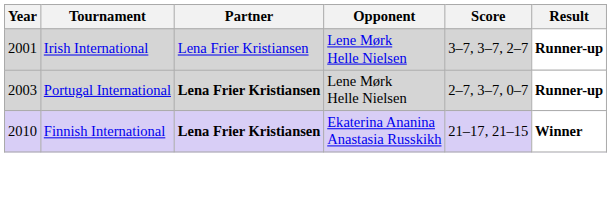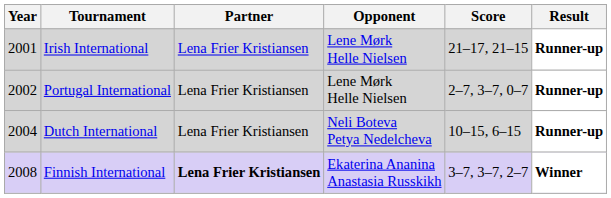 <table class="sortable wikitable" style="font-size: 90%;">
 <tr>
 <th>Year</th>
 <th>Tournament</th>
 <th>Partner</th>
 <th>Opponent</th>
 <th>Score</th>
 <th>Result</th>
 </tr>
 <tr style="background:#D5D5D5">
 <td align="center">2001</td>
 <td align="left"><a href='#'>Irish International</a></td>
 <td align="left"> <a href='#'>Lena Frier Kristiansen</a></td>
 <td align="left"> <a href='#'>Lene Mørk</a> <br>  <a href='#'>Helle Nielsen</a></td>
-<td align="left">3–7, 3–7, 2–7</td>
+<td align="left">21–17, 21–15</td>
 <td style="text-align:left; background:white"> <strong>Runner-up</strong></td>
 </tr>
 <tr style="background:#D5D5D5">
-<td align="center">2003</td>
+<td align="center">2002</td>
 <td align="left"><a href='#'>Portugal International</a></td>
-<td align="left"><strong> Lena Frier Kristiansen</strong></td>
+<td align="left"> Lena Frier Kristiansen</td>
 <td align="left"> Lene Mørk <br>  Helle Nielsen</td>
 <td align="left">2–7, 3–7, 0–7</td>
 <td style="text-align:left; background:white"> <strong>Runner-up</strong></td>
 </tr>
+<tr style="background:#D5D5D5">
+<td align="center">2004</td>
+<td align="left"><a href='#'>Dutch International</a></td>
+<td align="left"> Lena Frier Kristiansen</td>
+<td align="left"> <a href='#'>Neli Boteva</a> <br>  <a href='#'>Petya Nedelcheva</a></td>
+<td align="left">10–15, 6–15</td>
+<td style="text-align:left; background:white"> <strong>Runner-up</strong></td>
+</tr>
 <tr style="background:#D8CEF6">
-<td align="center">2010</td>
+<td align="center">2008</td>
 <td align="left"><a href='#'>Finnish International</a></td>
 <td align="left"><strong> Lena Frier Kristiansen</strong></td>
 <td align="left"> <a href='#'>Ekaterina Ananina</a> <br>  <a href='#'>Anastasia Russkikh</a></td>
-<td align="left">21–17, 21–15</td>
+<td align="left">3–7, 3–7, 2–7</td>
 <td style="text-align:left; background:white"> <strong>Winner</strong></td>
 </tr>
 </table>
